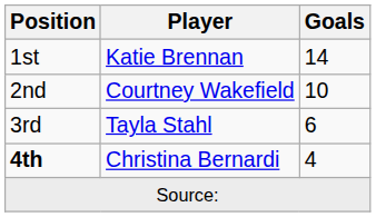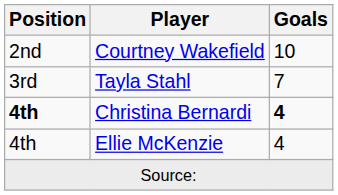 <table class="wikitable">
 <tr>
 <th>Position</th>
 <th>Player</th>
 <th>Goals</th>
-</tr>
-<tr>
-<td>1st</td>
-<td><a href='#'>Katie Brennan</a></td>
-<td>14</td>
 </tr>
 <tr>
 <td>2nd</td>
 <td><a href='#'>Courtney Wakefield</a></td>
 <td>10</td>
 </tr>
 <tr>
 <td>3rd</td>
 <td><a href='#'>Tayla Stahl</a></td>
-<td>6</td>
+<td>7</td>
 </tr>
 <tr>
 <td><strong>4th</strong></td>
 <td><a href='#'>Christina Bernardi</a></td>
+<td><strong>4</strong></td>
+</tr>
+<tr>
+<td>4th</td>
+<td><a href='#'>Ellie McKenzie</a></td>
 <td>4</td>
 </tr>
 <tr>
 <td colspan="3" style="text-align: center; background: #ececec;"><small>Source:</small></td>
 </tr>
 </table>
